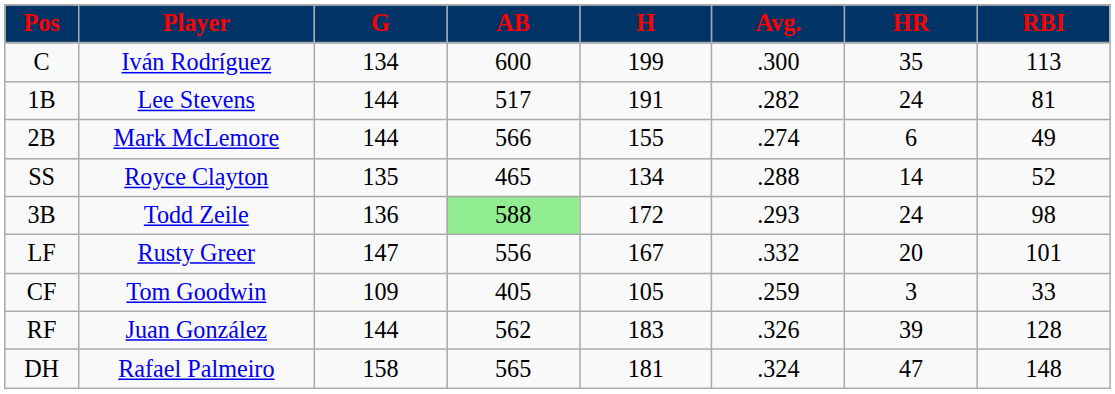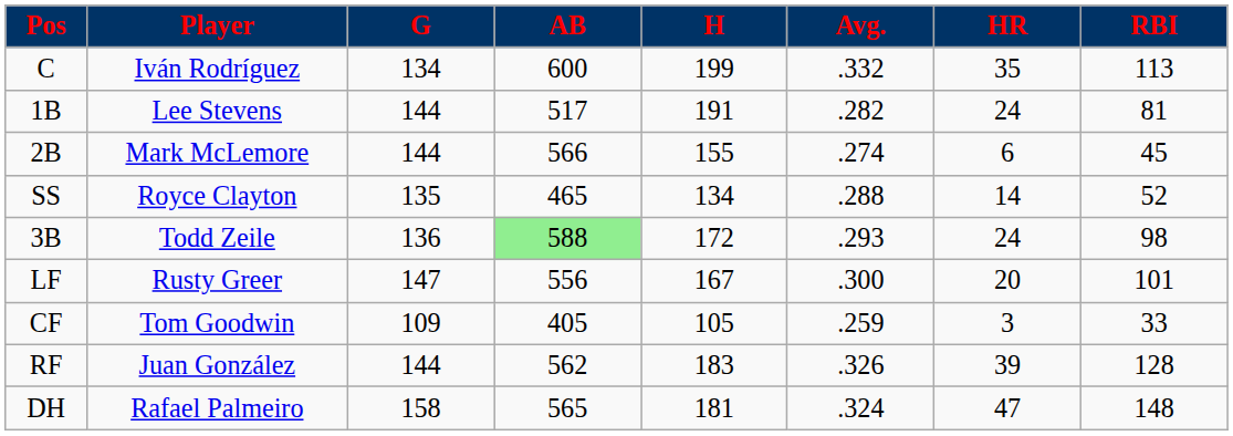 <table class="wikitable sortable">
 <tr>
 <th style="background:#003366;color:red;" width="5%">Pos</th>
 <th style="background:#003366;color:red;" width="16%">Player</th>
 <th style="background:#003366;color:red;" width="9%">G</th>
 <th style="background:#003366;color:red;" width="9%">AB</th>
 <th style="background:#003366;color:red;" width="9%">H</th>
 <th style="background:#003366;color:red;" width="9%">Avg.</th>
 <th style="background:#003366;color:red;" width="9%">HR</th>
 <th style="background:#003366;color:red;" width="9%">RBI</th>
 </tr>
 <tr align="center">
 <td>C</td>
 <td><a href='#'>Iván Rodríguez</a></td>
 <td>134</td>
 <td>600</td>
 <td>199</td>
-<td>.300</td>
+<td>.332</td>
 <td>35</td>
 <td>113</td>
 </tr>
 <tr align="center">
 <td>1B</td>
 <td><a href='#'>Lee Stevens</a></td>
 <td>144</td>
 <td>517</td>
 <td>191</td>
 <td>.282</td>
 <td>24</td>
 <td>81</td>
 </tr>
 <tr align="center">
 <td>2B</td>
 <td><a href='#'>Mark McLemore</a></td>
 <td>144</td>
 <td>566</td>
 <td>155</td>
 <td>.274</td>
 <td>6</td>
-<td>49</td>
+<td>45</td>
 </tr>
 <tr align="center">
 <td>SS</td>
 <td><a href='#'>Royce Clayton</a></td>
 <td>135</td>
 <td>465</td>
 <td>134</td>
 <td>.288</td>
 <td>14</td>
 <td>52</td>
 </tr>
 <tr align="center">
 <td>3B</td>
 <td><a href='#'>Todd Zeile</a></td>
 <td>136</td>
 <td style="background: lightgreen;">588</td>
 <td>172</td>
 <td>.293</td>
 <td>24</td>
 <td>98</td>
 </tr>
 <tr align="center">
 <td>LF</td>
 <td><a href='#'>Rusty Greer</a></td>
 <td>147</td>
 <td>556</td>
 <td>167</td>
-<td>.332</td>
+<td>.300</td>
 <td>20</td>
 <td>101</td>
 </tr>
 <tr align="center">
 <td>CF</td>
 <td><a href='#'>Tom Goodwin</a></td>
 <td>109</td>
 <td>405</td>
 <td>105</td>
 <td>.259</td>
 <td>3</td>
 <td>33</td>
 </tr>
 <tr align="center">
 <td>RF</td>
 <td><a href='#'>Juan González</a></td>
 <td>144</td>
 <td>562</td>
 <td>183</td>
 <td>.326</td>
 <td>39</td>
 <td>128</td>
 </tr>
 <tr align="center">
 <td>DH</td>
 <td><a href='#'>Rafael Palmeiro</a></td>
 <td>158</td>
 <td>565</td>
 <td>181</td>
 <td>.324</td>
 <td>47</td>
 <td>148</td>
 </tr>
 </table>
